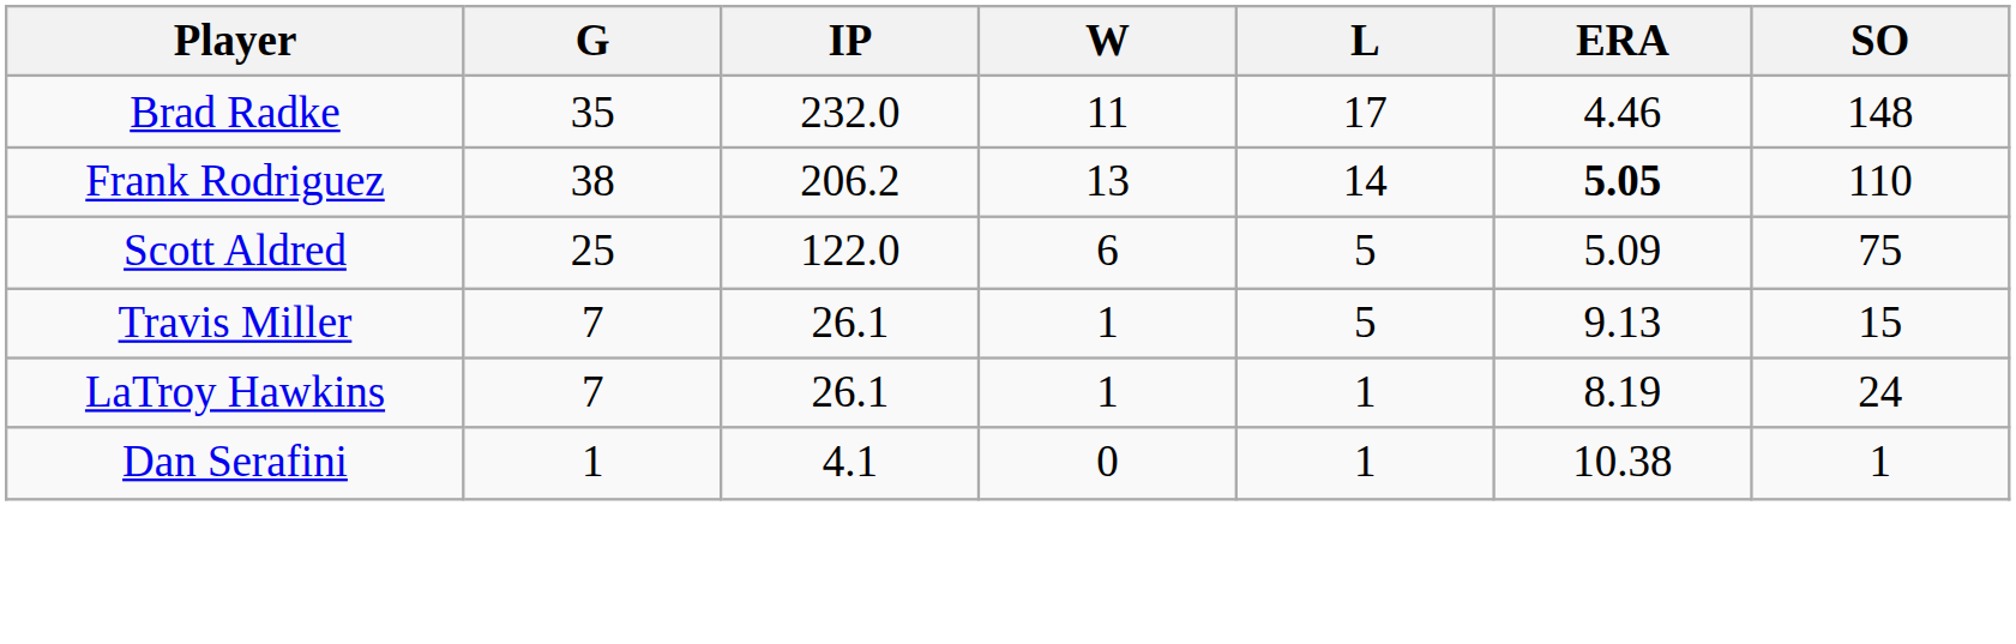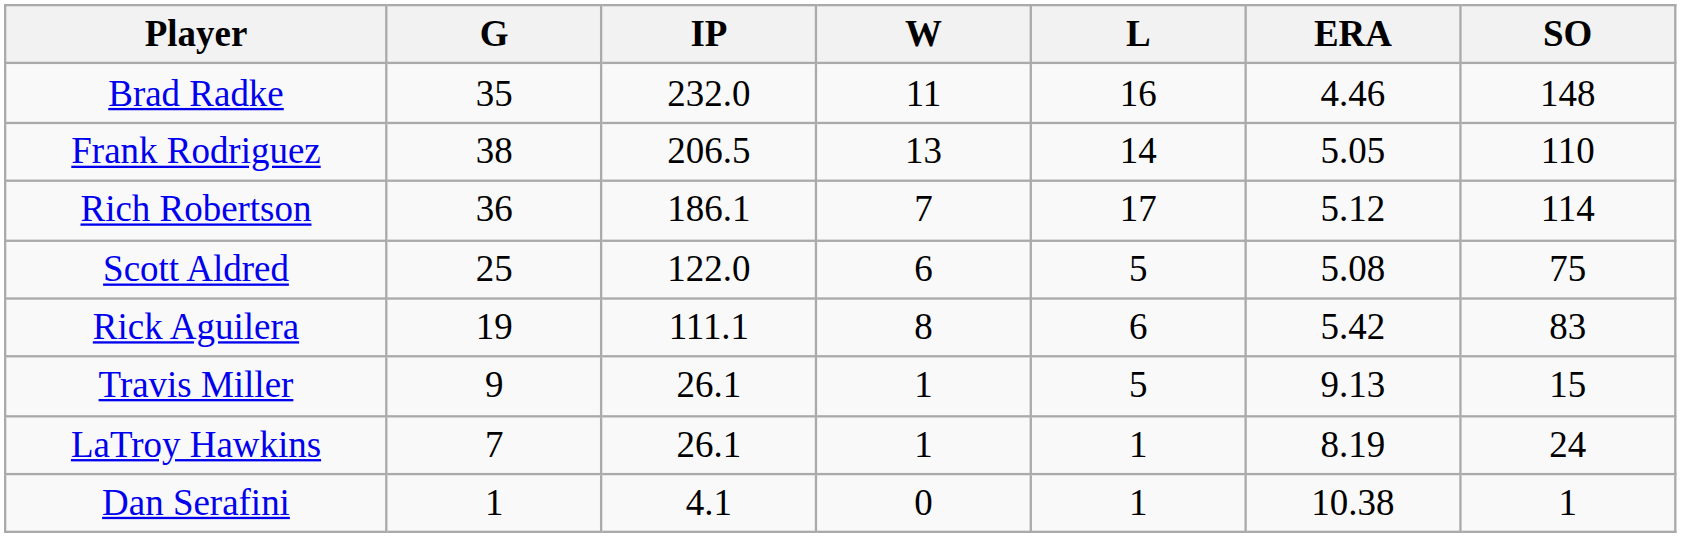 <table class="wikitable sortable">
 <tr>
 <th bgcolor="#DDDDFF" width="16%">Player</th>
 <th bgcolor="#DDDDFF" width="9%">G</th>
 <th bgcolor="#DDDDFF" width="9%">IP</th>
 <th bgcolor="#DDDDFF" width="9%">W</th>
 <th bgcolor="#DDDDFF" width="9%">L</th>
 <th bgcolor="#DDDDFF" width="9%">ERA</th>
 <th bgcolor="#DDDDFF" width="9%">SO</th>
 </tr>
 <tr align=center>
 <td><a href='#'>Brad Radke</a></td>
 <td>35</td>
 <td>232.0</td>
 <td>11</td>
-<td>17</td>
+<td>16</td>
 <td>4.46</td>
 <td>148</td>
 </tr>
 <tr align=center>
 <td><a href='#'>Frank Rodriguez</a></td>
 <td>38</td>
-<td>206.2</td>
+<td>206.5</td>
 <td>13</td>
 <td>14</td>
-<td><strong>5.05</strong></td>
+<td>5.05</td>
 <td>110</td>
+</tr>
+<tr align=center>
+<td><a href='#'>Rich Robertson</a></td>
+<td>36</td>
+<td>186.1</td>
+<td>7</td>
+<td>17</td>
+<td>5.12</td>
+<td>114</td>
 </tr>
 <tr align=center>
 <td><a href='#'>Scott Aldred</a></td>
 <td>25</td>
 <td>122.0</td>
 <td>6</td>
 <td>5</td>
-<td>5.09</td>
+<td>5.08</td>
 <td>75</td>
 </tr>
 <tr align=center>
+<td><a href='#'>Rick Aguilera</a></td>
+<td>19</td>
+<td>111.1</td>
+<td>8</td>
+<td>6</td>
+<td>5.42</td>
+<td>83</td>
+</tr>
+<tr align=center>
 <td><a href='#'>Travis Miller</a></td>
-<td>7</td>
+<td>9</td>
 <td>26.1</td>
 <td>1</td>
 <td>5</td>
 <td>9.13</td>
 <td>15</td>
 </tr>
 <tr align=center>
 <td><a href='#'>LaTroy Hawkins</a></td>
 <td>7</td>
 <td>26.1</td>
 <td>1</td>
 <td>1</td>
 <td>8.19</td>
 <td>24</td>
 </tr>
 <tr align=center>
 <td><a href='#'>Dan Serafini</a></td>
 <td>1</td>
 <td>4.1</td>
 <td>0</td>
 <td>1</td>
 <td>10.38</td>
 <td>1</td>
 </tr>
 </table>
